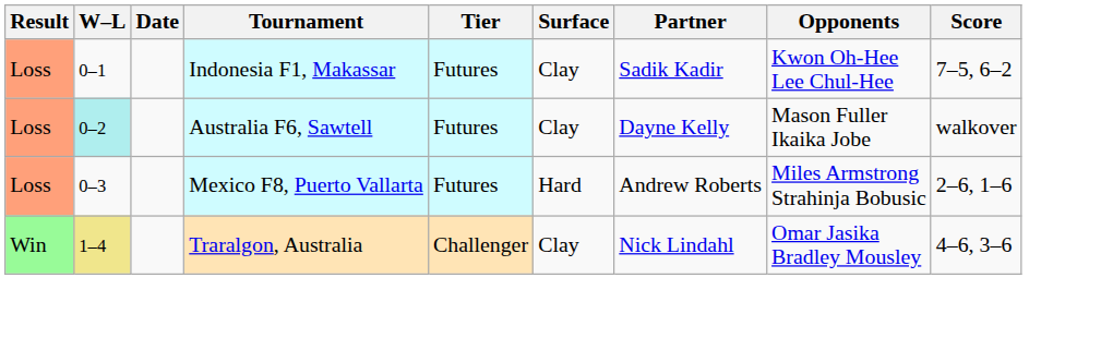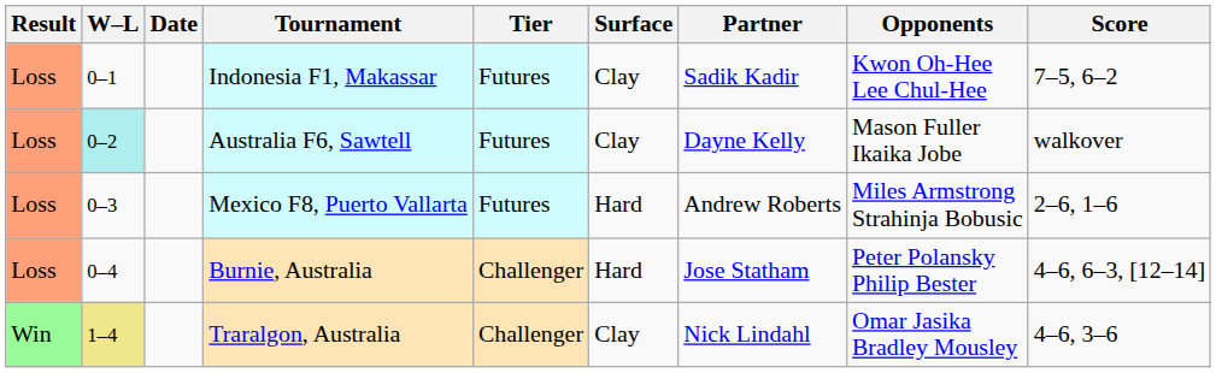 <table class="sortable wikitable">
 <tr>
 <th>Result</th>
 <th class="unsortable">W–L</th>
 <th>Date</th>
 <th>Tournament</th>
 <th>Tier</th>
 <th>Surface</th>
 <th>Partner</th>
 <th>Opponents</th>
 <th class="unsortable">Score</th>
 </tr>
 <tr>
 <td style="background:#ffa07a;">Loss</td>
 <td><small>0–1</small></td>
 <td></td>
 <td style="background:#cffcff;">Indonesia F1, <a href='#'>Makassar</a></td>
 <td style="background:#cffcff;">Futures</td>
 <td>Clay</td>
 <td> <a href='#'>Sadik Kadir</a></td>
 <td> <a href='#'>Kwon Oh-Hee</a> <br>  <a href='#'>Lee Chul-Hee</a></td>
 <td>7–5, 6–2</td>
 </tr>
 <tr>
 <td style="background:#ffa07a;">Loss</td>
 <td style="background: paleturquoise;"><small>0–2</small></td>
 <td></td>
 <td style="background:#cffcff;">Australia F6, <a href='#'>Sawtell</a></td>
 <td style="background:#cffcff;">Futures</td>
 <td>Clay</td>
 <td> <a href='#'>Dayne Kelly</a></td>
 <td> Mason Fuller <br>  Ikaika Jobe</td>
 <td>walkover</td>
 </tr>
 <tr>
 <td style="background:#ffa07a;">Loss</td>
 <td><small>0–3</small></td>
 <td></td>
 <td style="background:#cffcff;">Mexico F8, <a href='#'>Puerto Vallarta</a></td>
 <td style="background:#cffcff;">Futures</td>
 <td>Hard</td>
 <td> Andrew Roberts</td>
 <td> <a href='#'>Miles Armstrong</a> <br>  Strahinja Bobusic</td>
 <td>2–6, 1–6</td>
 </tr>
 <tr>
+<td style="background:#ffa07a;">Loss</td>
+<td><small>0–4</small></td>
+<td></td>
+<td style="background:moccasin;"><a href='#'>Burnie</a>, Australia</td>
+<td style="background:moccasin;">Challenger</td>
+<td>Hard</td>
+<td> <a href='#'>Jose Statham</a></td>
+<td> <a href='#'>Peter Polansky</a> <br>  <a href='#'>Philip Bester</a></td>
+<td>4–6, 6–3, [12–14]</td>
+</tr>
+<tr>
 <td style="background:#98fb98;">Win</td>
 <td style="background: khaki;"><small>1–4</small></td>
 <td></td>
 <td style="background:moccasin;"><a href='#'>Traralgon</a>, Australia</td>
 <td style="background:moccasin;">Challenger</td>
 <td>Clay</td>
 <td> <a href='#'>Nick Lindahl</a></td>
 <td> <a href='#'>Omar Jasika</a> <br>  <a href='#'>Bradley Mousley</a></td>
 <td>4–6, 3–6</td>
 </tr>
 </table>
